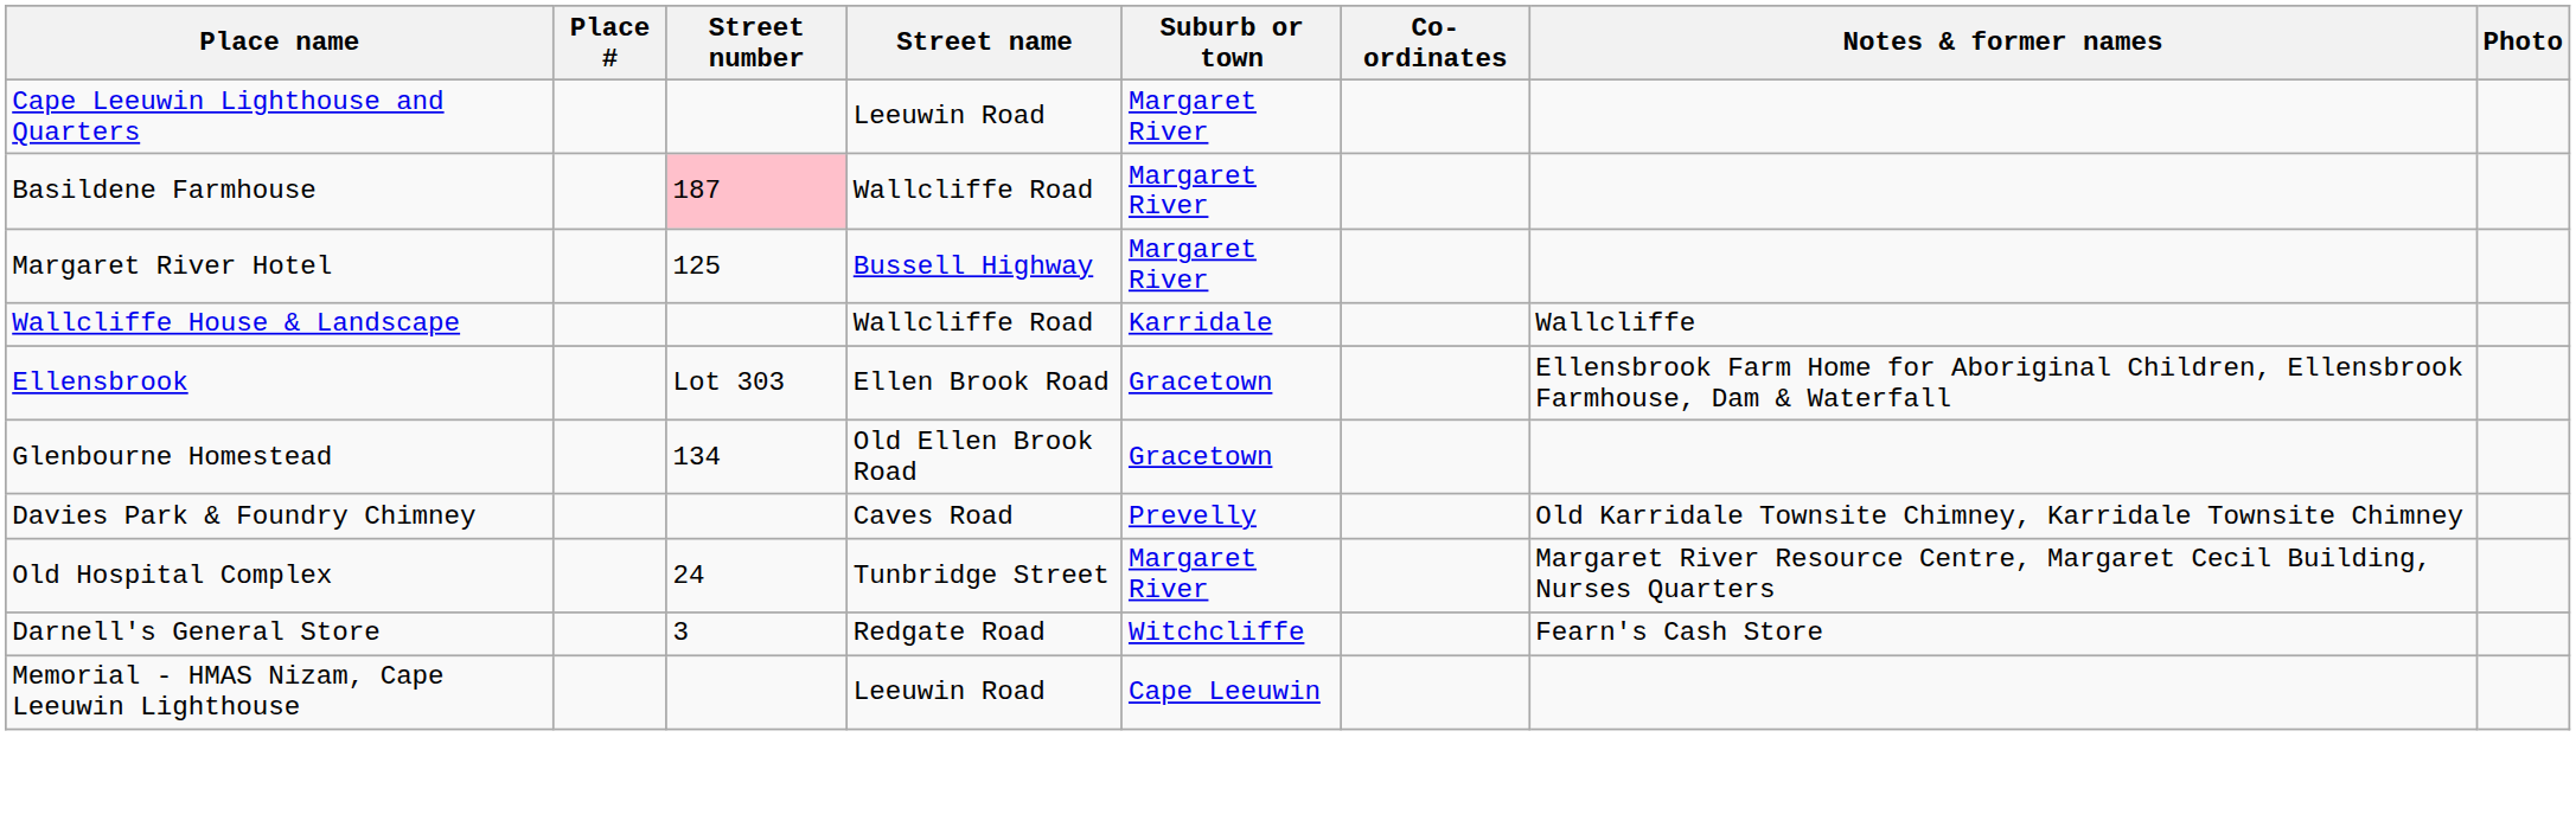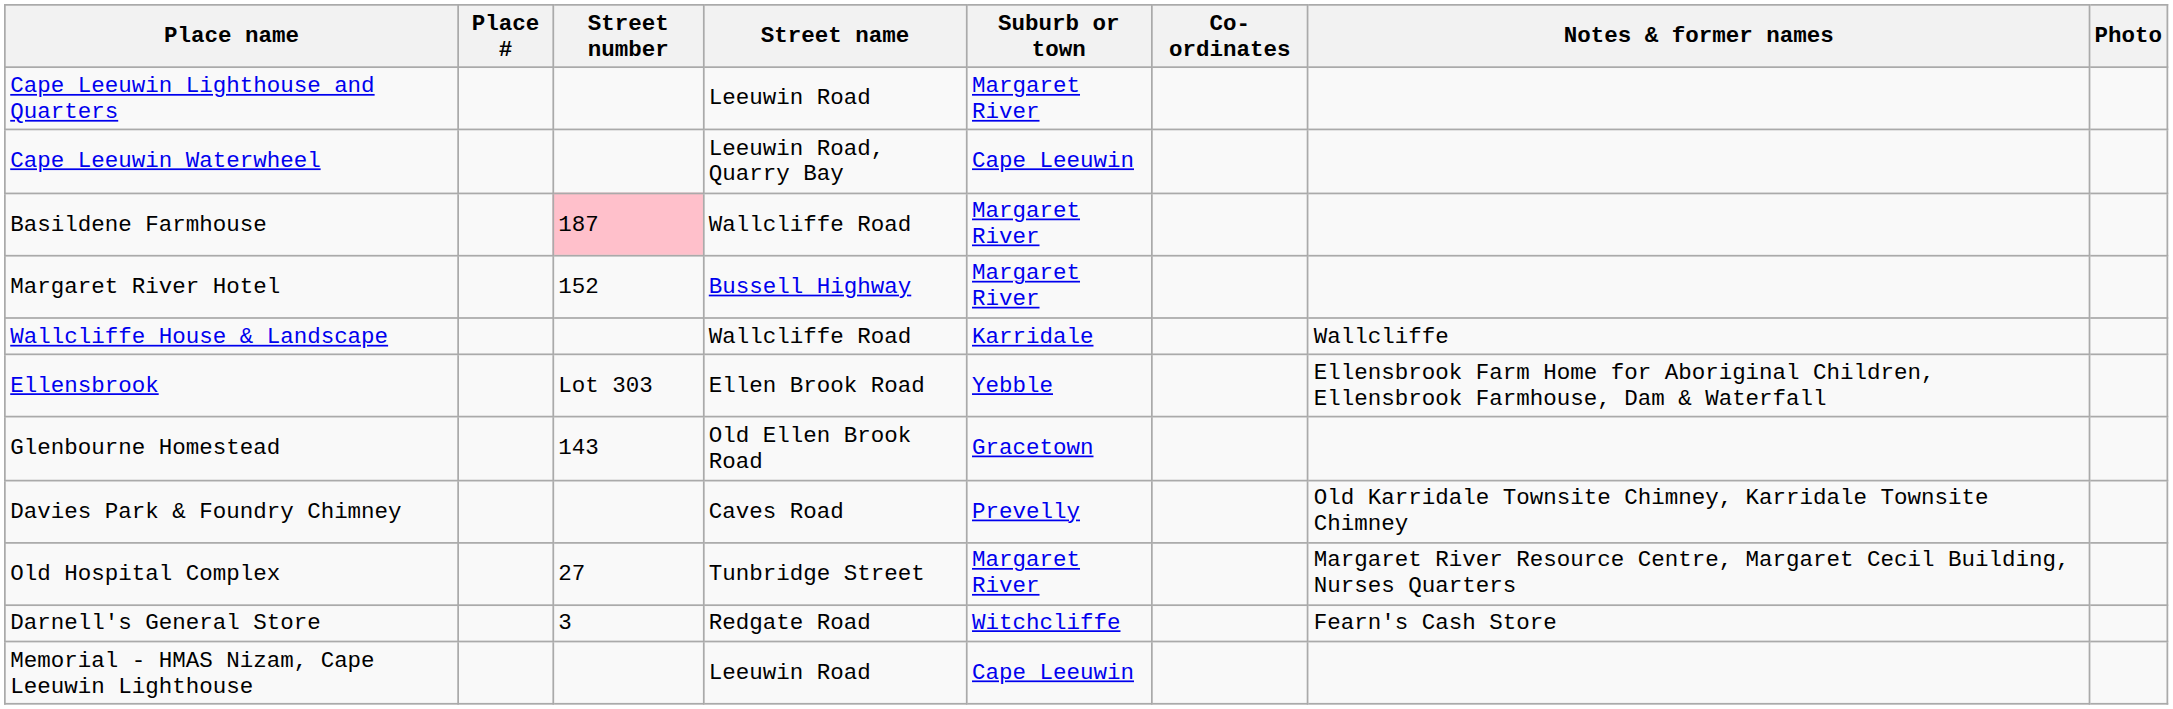 <table class="wikitable sortable">
 <tr>
 <th>Place name</th>
 <th>Place #</th>
 <th>Street number</th>
 <th>Street name</th>
 <th>Suburb or town</th>
 <th>Co-ordinates</th>
 <th class="unsortable">Notes & former names</th>
 <th class="unsortable">Photo</th>
 </tr>
 <tr>
 <td><a href='#'>Cape Leeuwin Lighthouse and Quarters</a></td>
 <td></td>
 <td></td>
 <td>Leeuwin Road</td>
 <td><a href='#'>Margaret River</a></td>
 <td></td>
 <td></td>
 <td></td>
 </tr>
 <tr>
+<td><a href='#'>Cape Leeuwin Waterwheel</a></td>
+<td></td>
+<td></td>
+<td>Leeuwin Road, Quarry Bay</td>
+<td><a href='#'>Cape Leeuwin</a></td>
+<td></td>
+<td></td>
+<td></td>
+</tr>
+<tr>
 <td>Basildene Farmhouse</td>
 <td></td>
 <td style="background: pink;">187</td>
 <td>Wallcliffe Road</td>
 <td><a href='#'>Margaret River</a></td>
 <td></td>
 <td></td>
 <td></td>
 </tr>
 <tr>
 <td>Margaret River Hotel</td>
 <td></td>
-<td>125</td>
+<td>152</td>
 <td><a href='#'>Bussell Highway</a></td>
 <td><a href='#'>Margaret River</a></td>
 <td></td>
 <td></td>
 <td></td>
 </tr>
 <tr>
 <td><a href='#'>Wallcliffe House & Landscape</a></td>
 <td></td>
 <td></td>
 <td>Wallcliffe Road</td>
 <td><a href='#'>Karridale</a></td>
 <td></td>
 <td>Wallcliffe</td>
 <td></td>
 </tr>
 <tr>
 <td><a href='#'>Ellensbrook</a></td>
 <td></td>
 <td>Lot 303</td>
 <td>Ellen Brook Road</td>
-<td><a href='#'>Gracetown</a></td>
+<td><a href='#'>Yebble</a></td>
 <td></td>
 <td>Ellensbrook Farm Home for Aboriginal Children, Ellensbrook Farmhouse, Dam & Waterfall</td>
 <td></td>
 </tr>
 <tr>
 <td>Glenbourne Homestead</td>
 <td></td>
-<td>134</td>
+<td>143</td>
 <td>Old Ellen Brook Road</td>
 <td><a href='#'>Gracetown</a></td>
 <td></td>
 <td></td>
 <td></td>
 </tr>
 <tr>
 <td>Davies Park & Foundry Chimney</td>
 <td></td>
 <td></td>
 <td>Caves Road</td>
 <td><a href='#'>Prevelly</a></td>
 <td></td>
 <td>Old Karridale Townsite Chimney, Karridale Townsite Chimney</td>
 <td></td>
 </tr>
 <tr>
 <td>Old Hospital Complex</td>
 <td></td>
-<td>24</td>
+<td>27</td>
 <td>Tunbridge Street</td>
 <td><a href='#'>Margaret River</a></td>
 <td></td>
 <td>Margaret River Resource Centre, Margaret Cecil Building, Nurses Quarters</td>
 <td></td>
 </tr>
 <tr>
 <td>Darnell's General Store</td>
 <td></td>
 <td>3</td>
 <td>Redgate Road</td>
 <td><a href='#'>Witchcliffe</a></td>
 <td></td>
 <td>Fearn's Cash Store</td>
 <td></td>
 </tr>
 <tr>
 <td>Memorial - HMAS Nizam, Cape Leeuwin Lighthouse</td>
 <td></td>
 <td></td>
 <td>Leeuwin Road</td>
 <td><a href='#'>Cape Leeuwin</a></td>
 <td></td>
 <td></td>
 <td></td>
 </tr>
 </table>
